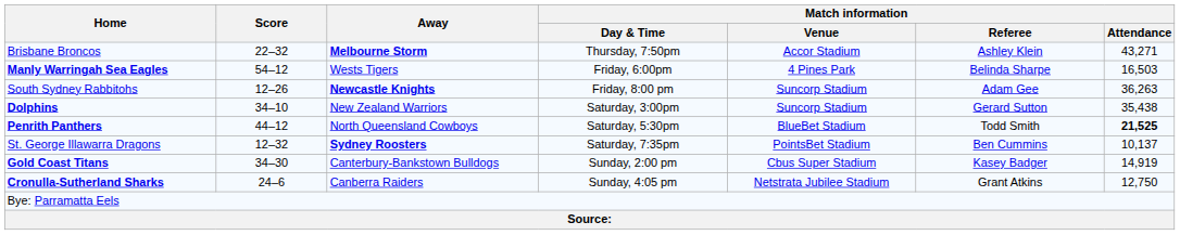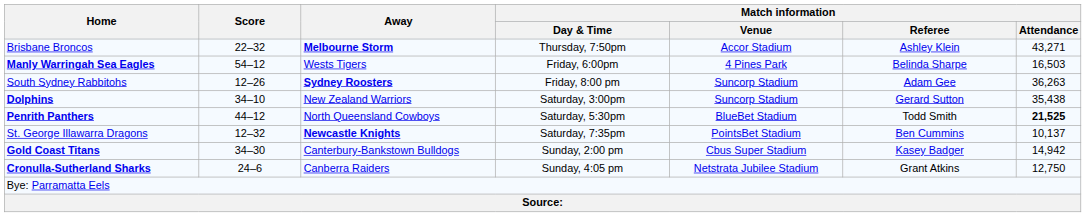 <table class="wikitable" style="border-collapse:collapse; text-align:center; width:100%;">
 <tr style="text-align:center; background:#f5faff;"  style="background:#c1d8ff;">
 <th rowspan="2" style="width:19%;">Home</th>
 <th rowspan="2" style="width:10%;">Score</th>
 <th rowspan="2" style="width:19%;">Away</th>
 <th colspan="4">Match information</th>
 </tr>
 <tr style="text-align:center; background:#f5faff;"  style="background:#efefef;">
 <th width="17%">Day & Time</th>
 <th width="17%">Venue</th>
 <th width="17%">Referee</th>
 <th width="5%">Attendance</th>
 </tr>
 <tr style="text-align:center; background:#f5faff;">
 <td align="left"> <a href='#'>Brisbane Broncos</a></td>
 <td>22–32</td>
 <td align="left"><strong> <a href='#'>Melbourne Storm</a></strong></td>
 <td>Thursday, 7:50pm</td>
 <td><a href='#'>Accor Stadium</a></td>
 <td><a href='#'>Ashley Klein</a></td>
 <td>43,271</td>
 </tr>
 <tr style="text-align:center; background:#f5faff;">
 <td align="left"><strong> <a href='#'>Manly Warringah Sea Eagles</a></strong></td>
 <td>54–12</td>
 <td align="left"> <a href='#'>Wests Tigers</a></td>
 <td>Friday, 6:00pm</td>
 <td><a href='#'>4 Pines Park</a></td>
 <td><a href='#'>Belinda Sharpe</a></td>
 <td>16,503</td>
 </tr>
 <tr style="text-align:center; background:#f5faff;">
 <td align="left"> <a href='#'>South Sydney Rabbitohs</a></td>
 <td>12–26</td>
-<td align="left"><strong> <a href='#'>Newcastle Knights</a></strong></td>
+<td align="left"><strong> <a href='#'>Sydney Roosters</a></strong></td>
 <td>Friday, 8:00 pm</td>
 <td><a href='#'>Suncorp Stadium</a></td>
 <td><a href='#'>Adam Gee</a></td>
 <td>36,263</td>
 </tr>
 <tr style="text-align:center; background:#f5faff;">
 <td align="left"><strong> <a href='#'>Dolphins</a></strong></td>
 <td>34–10</td>
 <td align="left"> <a href='#'>New Zealand Warriors</a></td>
 <td>Saturday, 3:00pm</td>
 <td><a href='#'>Suncorp Stadium</a></td>
 <td><a href='#'>Gerard Sutton</a></td>
 <td>35,438</td>
 </tr>
 <tr style="text-align:center; background:#f5faff;">
 <td align="left"><strong> <a href='#'>Penrith Panthers</a></strong></td>
 <td>44–12</td>
 <td align="left"> <a href='#'>North Queensland Cowboys</a></td>
 <td>Saturday, 5:30pm</td>
 <td><a href='#'>BlueBet Stadium</a></td>
 <td>Todd Smith</td>
 <td><strong>21,525</strong></td>
 </tr>
 <tr style="text-align:center; background:#f5faff;">
 <td align="left"> <a href='#'>St. George Illawarra Dragons</a></td>
 <td>12–32</td>
-<td align="left"><strong> <a href='#'>Sydney Roosters</a></strong></td>
+<td align="left"><strong> <a href='#'>Newcastle Knights</a></strong></td>
 <td>Saturday, 7:35pm</td>
 <td><a href='#'>PointsBet Stadium</a></td>
 <td><a href='#'>Ben Cummins</a></td>
 <td>10,137</td>
 </tr>
 <tr style="text-align:center; background:#f5faff;">
 <td align="left"><strong> <a href='#'>Gold Coast Titans</a></strong></td>
 <td>34–30</td>
 <td align="left"> <a href='#'>Canterbury-Bankstown Bulldogs</a></td>
 <td>Sunday, 2:00 pm</td>
 <td><a href='#'>Cbus Super Stadium</a></td>
 <td><a href='#'>Kasey Badger</a></td>
-<td>14,919</td>
+<td>14,942</td>
 </tr>
 <tr style="text-align:center; background:#f5faff;">
 <td align="left"><strong> <a href='#'>Cronulla-Sutherland Sharks</a></strong></td>
 <td>24–6</td>
 <td align="left"> <a href='#'>Canberra Raiders</a></td>
 <td>Sunday, 4:05 pm</td>
 <td><a href='#'>Netstrata Jubilee Stadium</a></td>
 <td>Grant Atkins</td>
 <td>12,750</td>
 </tr>
 <tr style="text-align:center; background:#f5faff;">
 <td colspan="7" align="left">Bye:  <a href='#'>Parramatta Eels</a></td>
 </tr>
 <tr style="text-align:center; background:#f5faff;">
 <th colspan="7" align="left">Source:</th>
 </tr>
 </table>
